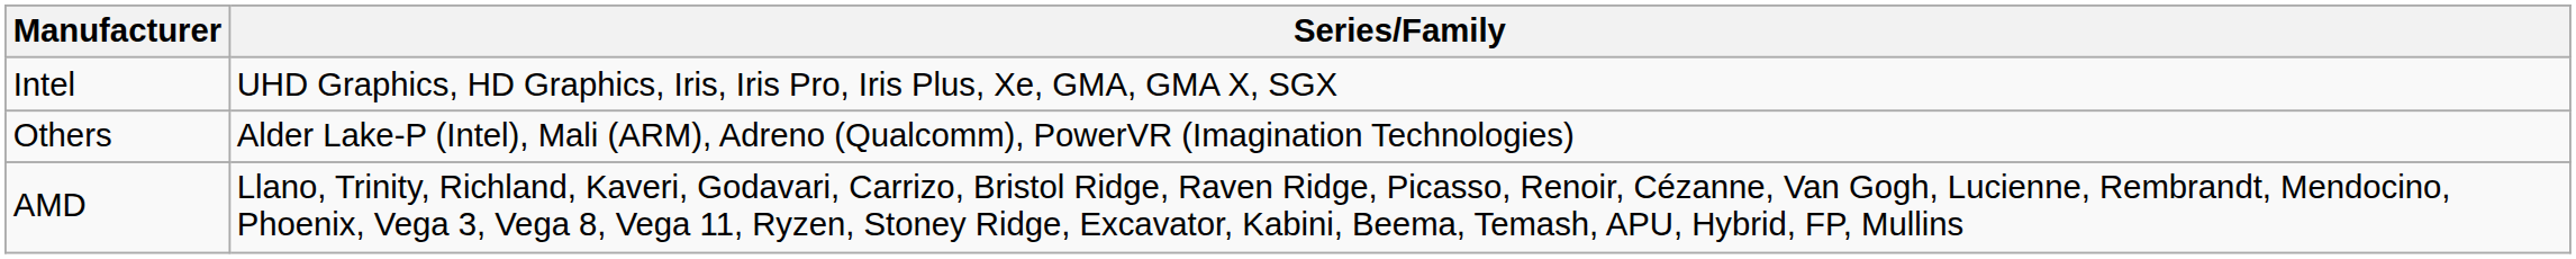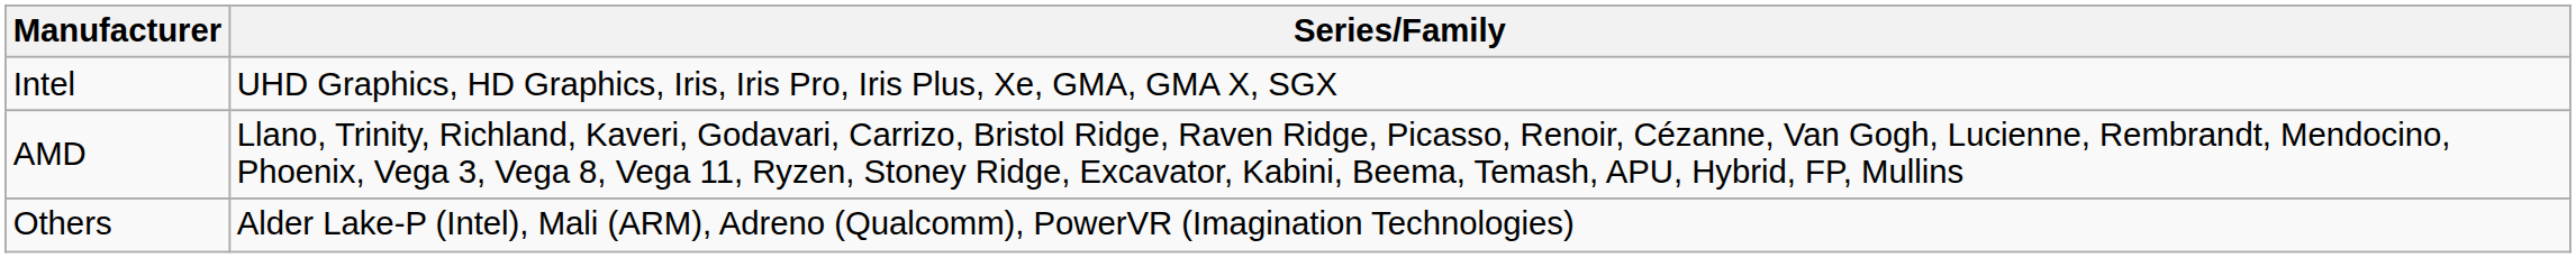 <table class="wikitable">
 <tr>
 <th>Manufacturer</th>
 <th>Series/Family</th>
 </tr>
 <tr>
 <td>Intel</td>
 <td>UHD Graphics, HD Graphics, Iris, Iris Pro, Iris Plus, Xe, GMA, GMA X, SGX</td>
 </tr>
 <tr>
+<td>AMD</td>
+<td>Llano, Trinity, Richland, Kaveri, Godavari, Carrizo, Bristol Ridge, Raven Ridge, Picasso, Renoir, Cézanne, Van Gogh, Lucienne, Rembrandt, Mendocino, Phoenix, Vega 3, Vega 8, Vega 11, Ryzen, Stoney Ridge, Excavator, Kabini, Beema, Temash, APU, Hybrid, FP, Mullins</td>
+</tr>
+<tr>
 <td>Others</td>
 <td>Alder Lake-P (Intel), Mali (ARM), Adreno (Qualcomm), PowerVR (Imagination Technologies)</td>
 </tr>
-<tr>
-<td>AMD</td>
-<td>Llano, Trinity, Richland, Kaveri, Godavari, Carrizo, Bristol Ridge, Raven Ridge, Picasso, Renoir, Cézanne, Van Gogh, Lucienne, Rembrandt, Mendocino, Phoenix, Vega 3, Vega 8, Vega 11, Ryzen, Stoney Ridge, Excavator, Kabini, Beema, Temash, APU, Hybrid, FP, Mullins</td>
-</tr>
 </table>
